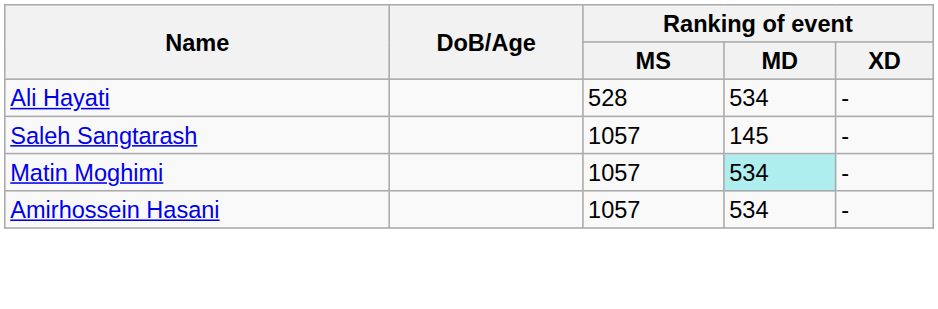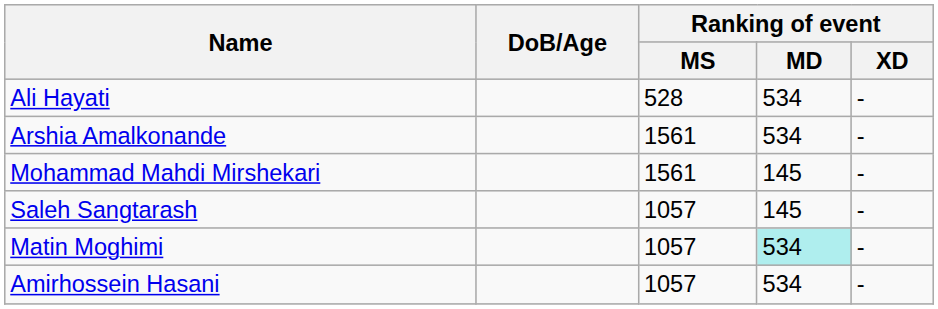 <table class="wikitable" style="width:600px; font-size:95%;">
 <tr>
 <th rowspan="2" align="left">Name</th>
 <th rowspan="2" align="left">DoB/Age</th>
 <th colspan="3" align="center">Ranking of event</th>
 </tr>
 <tr>
 <th align="center">MS</th>
 <th>MD</th>
 <th align="center">XD</th>
 </tr>
 <tr>
 <td><a href='#'>Ali Hayati</a></td>
 <td></td>
 <td>528</td>
 <td>534</td>
+<td>-</td>
+</tr>
+<tr>
+<td><a href='#'>Arshia Amalkonande</a></td>
+<td></td>
+<td>1561</td>
+<td>534</td>
+<td>-</td>
+</tr>
+<tr>
+<td><a href='#'>Mohammad Mahdi Mirshekari</a></td>
+<td></td>
+<td>1561</td>
+<td>145</td>
 <td>-</td>
 </tr>
 <tr>
 <td><a href='#'>Saleh Sangtarash</a></td>
 <td></td>
 <td>1057</td>
 <td>145</td>
 <td>-</td>
 </tr>
 <tr>
 <td><a href='#'>Matin Moghimi</a></td>
 <td></td>
 <td>1057</td>
 <td style="background: paleturquoise;">534</td>
 <td>-</td>
 </tr>
 <tr>
 <td><a href='#'>Amirhossein Hasani</a></td>
 <td></td>
 <td>1057</td>
 <td>534</td>
 <td>-</td>
 </tr>
 </table>
